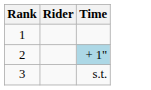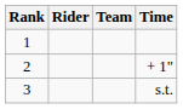 <table class="wikitable">
 <tr>
 <th scope="col">Rank</th>
 <th scope="col">Rider</th>
+<th scope="col">Team</th>
 <th scope="col">Time</th>
 </tr>
 <tr>
 <td style="text-align:center;">1</td>
+<td></td>
 <td></td>
 <td style="text-align:right;"></td>
 </tr>
 <tr>
 <td style="text-align:center;">2</td>
 <td></td>
-<td style="background: lightblue; text-align:right;">+ 1"</td>
+<td></td>
+<td style="text-align:right;">+ 1"</td>
 </tr>
 <tr>
 <td style="text-align:center;">3</td>
 <td></td>
+<td></td>
 <td style="text-align:right;">s.t.</td>
 </tr>
 </table>
